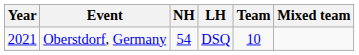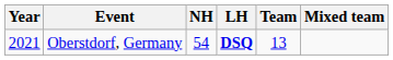 <table class="wikitable sortable" style="text-align:center;">
 <tr>
 <th>Year</th>
 <th>Event</th>
 <th>NH</th>
 <th>LH</th>
 <th>Team</th>
 <th>Mixed team</th>
 </tr>
 <tr>
 <td><a href='#'>2021</a></td>
 <td style="text-align:left;"> <a href='#'>Oberstdorf</a>, <a href='#'>Germany</a></td>
 <td><a href='#'>54</a></td>
-<td><a href='#'>DSQ</a></td>
-<td><a href='#'>10</a></td>
+<td><strong><a href='#'>DSQ</a></strong></td>
+<td><a href='#'>13</a></td>
 <td></td>
 </tr>
 </table>
